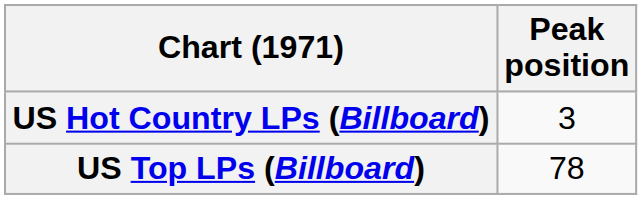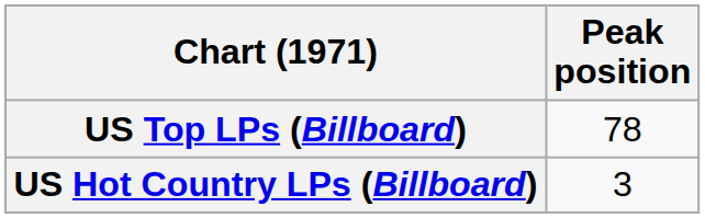 <table class="wikitable plainrowheaders" style="text-align:center">
 <tr>
 <th scope="col">Chart (1971)</th>
 <th scope="col">Peak<br>position</th>
 </tr>
 <tr>
+<th scope = "row">US <a href='#'>Top LPs</a> (<em><a href='#'>Billboard</a></em>)</th>
+<td>78</td>
+</tr>
+<tr>
 <th scope = "row">US <a href='#'>Hot Country LPs</a> (<em><a href='#'>Billboard</a></em>)</th>
 <td>3</td>
 </tr>
-<tr>
-<th scope = "row">US <a href='#'>Top LPs</a> (<em><a href='#'>Billboard</a></em>)</th>
-<td>78</td>
-</tr>
 </table>
